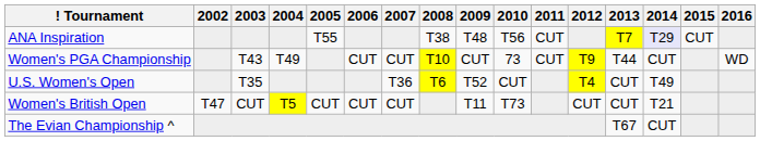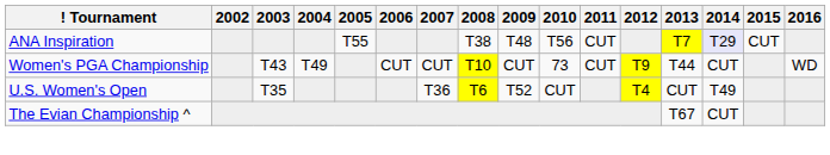 <table class="wikitable" style="font-size:95%;text-align:center;">
 <tr>
 <th>! Tournament</th>
 <th>2002</th>
 <th>2003</th>
 <th>2004</th>
 <th>2005</th>
 <th>2006</th>
 <th>2007</th>
 <th>2008</th>
 <th>2009</th>
 <th>2010</th>
 <th>2011</th>
 <th>2012</th>
 <th>2013</th>
 <th>2014</th>
 <th>2015</th>
 <th>2016</th>
 </tr>
 <tr>
 <td align=left><a href='#'>ANA Inspiration</a></td>
 <td style="background:#eeeeee;"></td>
 <td style="background:#eeeeee;"></td>
 <td style="background:#eeeeee;"></td>
 <td>T55</td>
 <td style="background:#eeeeee;"></td>
 <td style="background:#eeeeee;"></td>
 <td>T38</td>
 <td>T48</td>
 <td>T56</td>
 <td>CUT</td>
 <td style="background:#eeeeee;"></td>
 <td style="background:yellow;">T7</td>
 <td style="background: lavender;">T29</td>
 <td>CUT</td>
 <td style="background:#eeeeee;"></td>
 </tr>
 <tr>
 <td align=left><a href='#'>Women's PGA Championship</a></td>
 <td style="background:#eeeeee;"></td>
 <td>T43</td>
 <td>T49</td>
 <td style="background:#eeeeee;"></td>
 <td>CUT</td>
 <td>CUT</td>
 <td style="background:yellow;">T10</td>
 <td>CUT</td>
 <td>73</td>
 <td>CUT</td>
 <td style="background:yellow;">T9</td>
 <td>T44</td>
 <td>CUT</td>
 <td style="background:#eeeeee;"></td>
 <td>WD</td>
 </tr>
 <tr>
 <td align=left><a href='#'>U.S. Women's Open</a></td>
 <td style="background:#eeeeee;"></td>
 <td>T35</td>
 <td style="background:#eeeeee;"></td>
 <td style="background:#eeeeee;"></td>
 <td style="background:#eeeeee;"></td>
 <td>T36</td>
 <td style="background:yellow;">T6</td>
 <td>T52</td>
 <td>CUT</td>
 <td style="background:#eeeeee;"></td>
 <td style="background:yellow;">T4</td>
 <td>CUT</td>
 <td>T49</td>
 <td style="background:#eeeeee;"></td>
 <td style="background:#eeeeee;"></td>
 </tr>
 <tr>
-<td align=left><a href='#'>Women's British Open</a></td>
-<td>T47</td>
-<td>CUT</td>
-<td style="background:yellow;">T5</td>
-<td>CUT</td>
-<td>CUT</td>
-<td>CUT</td>
-<td style="background:#eeeeee;"></td>
-<td>T11</td>
-<td>T73</td>
-<td style="background:#eeeeee;"></td>
-<td>CUT</td>
-<td>CUT</td>
-<td>T21</td>
-<td style="background:#eeeeee;"></td>
-<td style="background:#eeeeee;"></td>
-</tr>
-<tr>
 <td align=left><a href='#'>The Evian Championship</a> ^</td>
 <td style="background:#eeeeee;" colspan=11></td>
 <td>T67</td>
 <td>CUT</td>
 <td style="background:#eeeeee;"></td>
 <td style="background:#eeeeee;"></td>
 </tr>
 </table>
